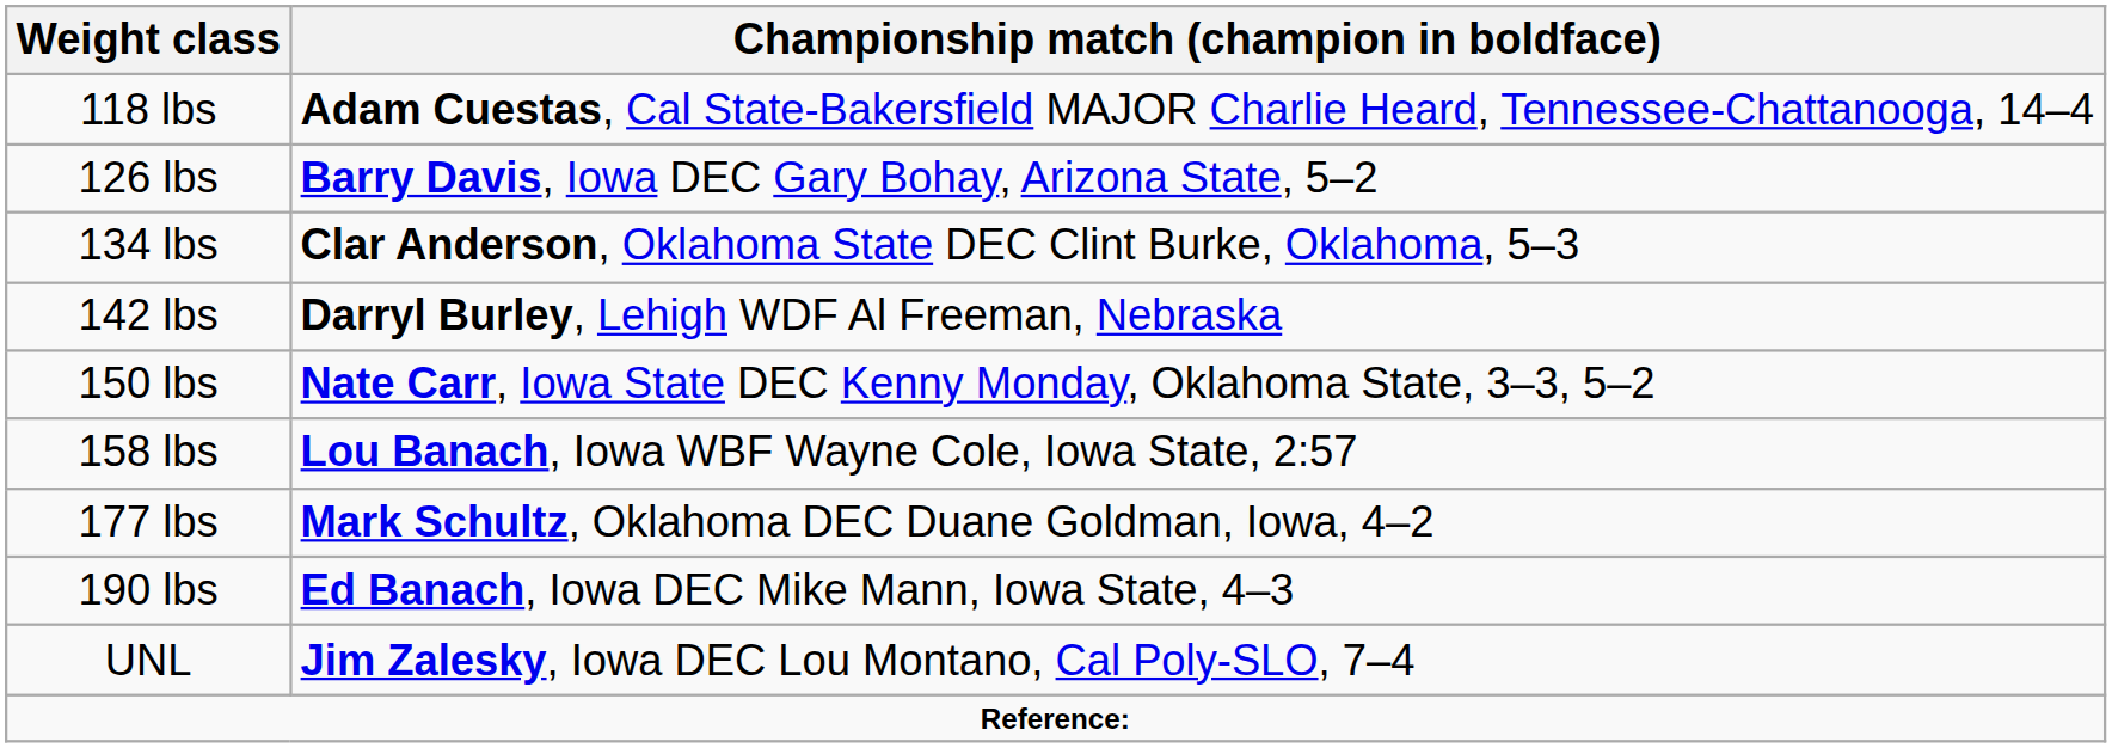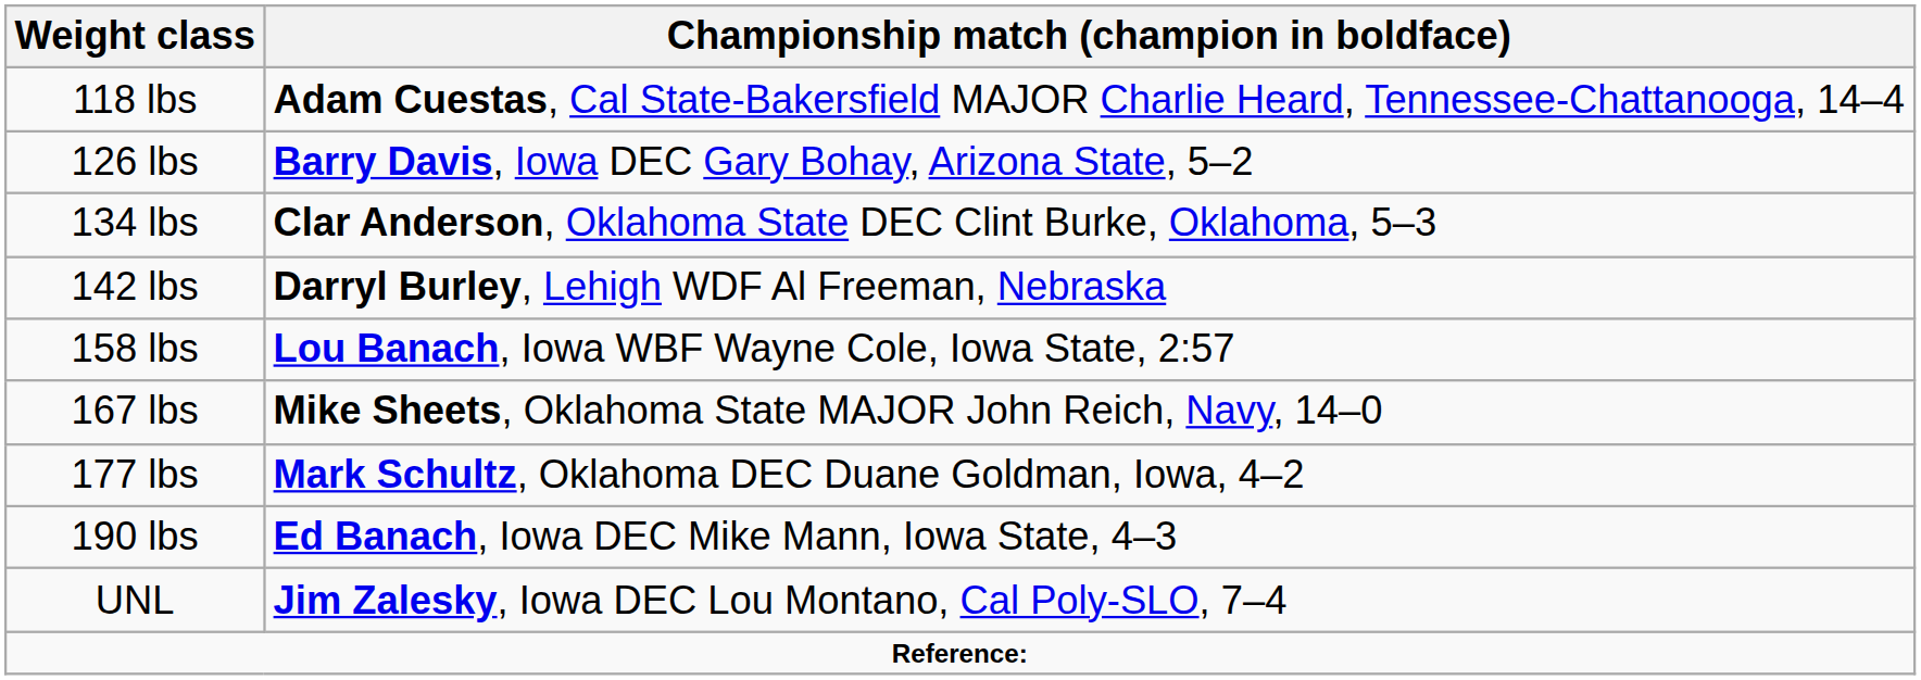 <table class="wikitable" style="text-align:center">
 <tr>
 <th>Weight class</th>
 <th>Championship match (champion in boldface)</th>
 </tr>
 <tr>
 <td>118 lbs</td>
 <td align=left><strong>Adam Cuestas</strong>, <a href='#'>Cal State-Bakersfield</a> MAJOR <a href='#'>Charlie Heard</a>, <a href='#'>Tennessee-Chattanooga</a>, 14–4</td>
 </tr>
 <tr>
 <td>126 lbs</td>
 <td align=left><strong><a href='#'>Barry Davis</a></strong>, <a href='#'>Iowa</a> DEC <a href='#'>Gary Bohay</a>, <a href='#'>Arizona State</a>, 5–2</td>
 </tr>
 <tr>
 <td>134 lbs</td>
 <td align=left><strong>Clar Anderson</strong>, <a href='#'>Oklahoma State</a> DEC Clint Burke, <a href='#'>Oklahoma</a>, 5–3</td>
 </tr>
 <tr>
 <td>142 lbs</td>
 <td align=left><strong>Darryl Burley</strong>, <a href='#'>Lehigh</a> WDF Al Freeman, <a href='#'>Nebraska</a></td>
 </tr>
 <tr>
-<td>150 lbs</td>
-<td align=left><strong><a href='#'>Nate Carr</a></strong>, <a href='#'>Iowa State</a> DEC <a href='#'>Kenny Monday</a>, Oklahoma State, 3–3, 5–2</td>
+<td>158 lbs</td>
+<td align=left><strong><a href='#'>Lou Banach</a></strong>, Iowa WBF Wayne Cole, Iowa State, 2:57</td>
 </tr>
 <tr>
-<td>158 lbs</td>
-<td align=left><strong><a href='#'>Lou Banach</a></strong>, Iowa WBF Wayne Cole, Iowa State, 2:57</td>
+<td>167 lbs</td>
+<td align=left><strong>Mike Sheets</strong>, Oklahoma State MAJOR John Reich, <a href='#'>Navy</a>, 14–0</td>
 </tr>
 <tr>
 <td>177 lbs</td>
 <td align=left><strong><a href='#'>Mark Schultz</a></strong>, Oklahoma DEC Duane Goldman, Iowa, 4–2</td>
 </tr>
 <tr>
 <td>190 lbs</td>
 <td align=left><strong><a href='#'>Ed Banach</a></strong>, Iowa DEC Mike Mann, Iowa State, 4–3</td>
 </tr>
 <tr>
 <td>UNL</td>
 <td align=left><strong><a href='#'>Jim Zalesky</a></strong>, Iowa DEC Lou Montano, <a href='#'>Cal Poly-SLO</a>, 7–4</td>
 </tr>
 <tr>
 <td colspan="2"  style="font-size:8pt; text-align:center;"><strong>Reference:</strong></td>
 </tr>
 </table>
